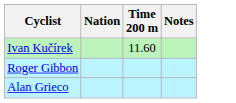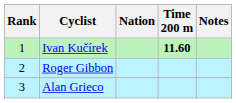 <table class="wikitable sortable" style="text-align:center">
 <tr>
+<th>Rank</th>
 <th>Cyclist</th>
 <th>Nation</th>
 <th>Time<br>200 m</th>
 <th>Notes</th>
 </tr>
 <tr bgcolor=bbf3bb>
+<td>1</td>
 <td align=left><a href='#'>Ivan Kučírek</a></td>
 <td align=left></td>
-<td>11.60</td>
+<td><strong>11.60</strong></td>
 <td></td>
 </tr>
 <tr bgcolor=bbf3ff>
+<td>2</td>
 <td align=left><a href='#'>Roger Gibbon</a></td>
 <td align=left></td>
 <td></td>
 <td></td>
 </tr>
 <tr bgcolor=bbf3ff>
+<td>3</td>
 <td align=left><a href='#'>Alan Grieco</a></td>
 <td align=left></td>
 <td></td>
 <td></td>
 </tr>
 </table>
